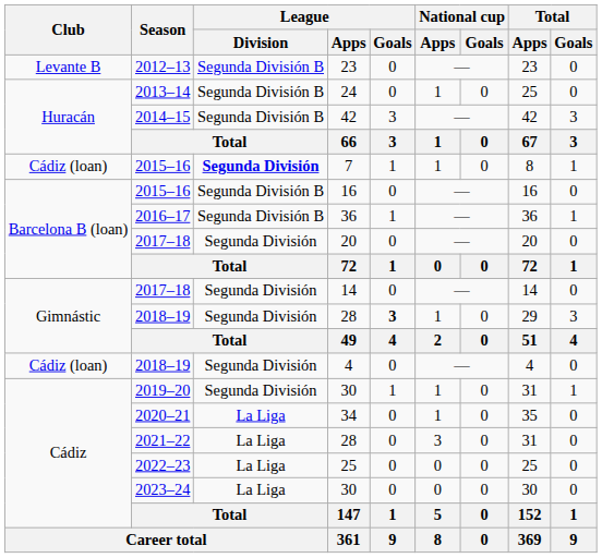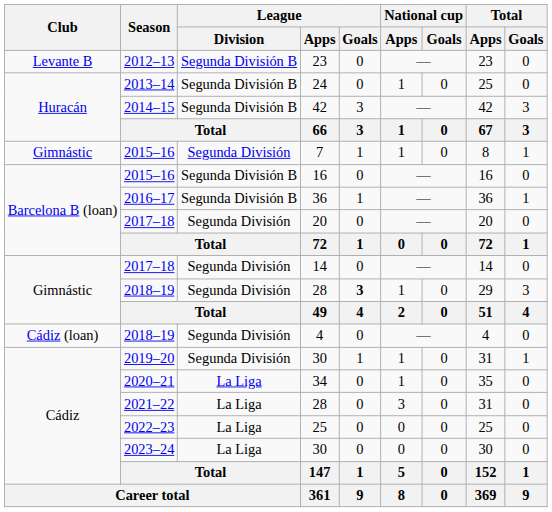 <table class="wikitable" style="text-align:center">
 <tr>
 <th rowspan="2">Club</th>
 <th rowspan="2">Season</th>
 <th colspan="3">League</th>
 <th colspan="2">National cup</th>
 <th colspan="2">Total</th>
 </tr>
 <tr>
 <th>Division</th>
 <th>Apps</th>
 <th>Goals</th>
 <th>Apps</th>
 <th>Goals</th>
 <th>Apps</th>
 <th>Goals</th>
 </tr>
 <tr>
 <td><a href='#'>Levante B</a></td>
 <td><a href='#'>2012–13</a></td>
 <td><a href='#'>Segunda División B</a></td>
 <td>23</td>
 <td>0</td>
 <td colspan="2">—</td>
 <td>23</td>
 <td>0</td>
 </tr>
 <tr>
 <td rowspan="3"><a href='#'>Huracán</a></td>
 <td><a href='#'>2013–14</a></td>
 <td>Segunda División B</td>
 <td>24</td>
 <td>0</td>
 <td>1</td>
 <td>0</td>
 <td>25</td>
 <td>0</td>
 </tr>
 <tr>
 <td><a href='#'>2014–15</a></td>
 <td>Segunda División B</td>
 <td>42</td>
 <td>3</td>
 <td colspan="2">—</td>
 <td>42</td>
 <td>3</td>
 </tr>
 <tr>
 <th colspan="2">Total</th>
 <th>66</th>
 <th>3</th>
 <th>1</th>
 <th>0</th>
 <th>67</th>
 <th>3</th>
 </tr>
 <tr>
-<td><a href='#'>Cádiz</a> (loan)</td>
+<td><a href='#'>Gimnástic</a></td>
 <td><a href='#'>2015–16</a></td>
-<td><strong><a href='#'>Segunda División</a></strong></td>
+<td><a href='#'>Segunda División</a></td>
 <td>7</td>
 <td>1</td>
 <td>1</td>
 <td>0</td>
 <td>8</td>
 <td>1</td>
 </tr>
 <tr>
 <td rowspan="4"><a href='#'>Barcelona B</a> (loan)</td>
 <td><a href='#'>2015–16</a></td>
 <td>Segunda División B</td>
 <td>16</td>
 <td>0</td>
 <td colspan="2">—</td>
 <td>16</td>
 <td>0</td>
 </tr>
 <tr>
 <td><a href='#'>2016–17</a></td>
 <td>Segunda División B</td>
 <td>36</td>
 <td>1</td>
 <td colspan="2">—</td>
 <td>36</td>
 <td>1</td>
 </tr>
 <tr>
 <td><a href='#'>2017–18</a></td>
 <td>Segunda División</td>
 <td>20</td>
 <td>0</td>
 <td colspan="2">—</td>
 <td>20</td>
 <td>0</td>
 </tr>
 <tr>
 <th colspan="2">Total</th>
 <th>72</th>
 <th>1</th>
 <th>0</th>
 <th>0</th>
 <th>72</th>
 <th>1</th>
 </tr>
 <tr>
 <td rowspan="3">Gimnástic</td>
 <td><a href='#'>2017–18</a></td>
 <td>Segunda División</td>
 <td>14</td>
 <td>0</td>
 <td colspan="2">—</td>
 <td>14</td>
 <td>0</td>
 </tr>
 <tr>
 <td><a href='#'>2018–19</a></td>
 <td>Segunda División</td>
 <td>28</td>
 <td><strong>3</strong></td>
 <td>1</td>
 <td>0</td>
 <td>29</td>
 <td>3</td>
 </tr>
 <tr>
 <th colspan="2">Total</th>
 <th>49</th>
 <th>4</th>
 <th>2</th>
 <th>0</th>
 <th>51</th>
 <th>4</th>
 </tr>
 <tr>
 <td><a href='#'>Cádiz</a> (loan)</td>
 <td><a href='#'>2018–19</a></td>
 <td>Segunda División</td>
 <td>4</td>
 <td>0</td>
 <td colspan="2">—</td>
 <td>4</td>
 <td>0</td>
 </tr>
 <tr>
 <td rowspan="6">Cádiz</td>
 <td><a href='#'>2019–20</a></td>
 <td>Segunda División</td>
 <td>30</td>
 <td>1</td>
 <td>1</td>
 <td>0</td>
 <td>31</td>
 <td>1</td>
 </tr>
 <tr>
 <td><a href='#'>2020–21</a></td>
 <td><a href='#'>La Liga</a></td>
 <td>34</td>
 <td>0</td>
 <td>1</td>
 <td>0</td>
 <td>35</td>
 <td>0</td>
 </tr>
 <tr>
 <td><a href='#'>2021–22</a></td>
 <td>La Liga</td>
 <td>28</td>
 <td>0</td>
 <td>3</td>
 <td>0</td>
 <td>31</td>
 <td>0</td>
 </tr>
 <tr>
 <td><a href='#'>2022–23</a></td>
 <td>La Liga</td>
 <td>25</td>
 <td>0</td>
 <td>0</td>
 <td>0</td>
 <td>25</td>
 <td>0</td>
 </tr>
 <tr>
 <td><a href='#'>2023–24</a></td>
 <td>La Liga</td>
 <td>30</td>
 <td>0</td>
 <td>0</td>
 <td>0</td>
 <td>30</td>
 <td>0</td>
 </tr>
 <tr>
 <th colspan="2">Total</th>
 <th>147</th>
 <th>1</th>
 <th>5</th>
 <th>0</th>
 <th>152</th>
 <th>1</th>
 </tr>
 <tr>
 <th colspan="3">Career total</th>
 <th>361</th>
 <th>9</th>
 <th>8</th>
 <th>0</th>
 <th>369</th>
 <th>9</th>
 </tr>
 </table>
